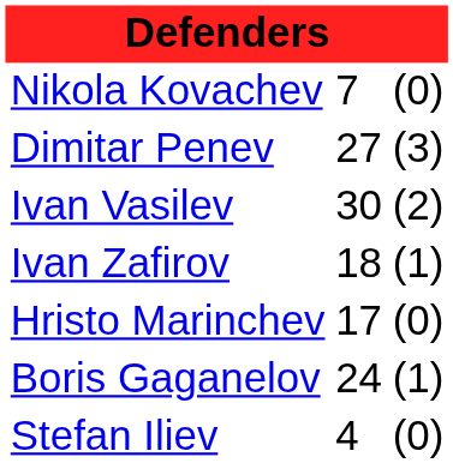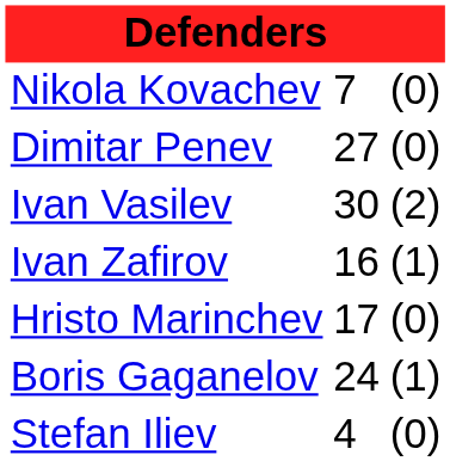 <table class="toccolours" border="0" cellpadding="2" cellspacing="0" align="left" style="margin:0.5em;">
 <tr>
 <th colspan="4" align="center" bgcolor="#FF2020"><span>Defenders</span></th>
 </tr>
 <tr>
 <td> <a href='#'>Nikola Kovachev</a></td>
 <td>7</td>
 <td>(0)</td>
 </tr>
 <tr>
 <td> <a href='#'>Dimitar Penev</a></td>
 <td>27</td>
-<td>(3)</td>
+<td>(0)</td>
 </tr>
 <tr>
 <td> <a href='#'>Ivan Vasilev</a></td>
 <td>30</td>
 <td>(2)</td>
 </tr>
 <tr>
 <td> <a href='#'>Ivan Zafirov</a></td>
-<td>18</td>
+<td>16</td>
 <td>(1)</td>
 </tr>
 <tr>
 <td> <a href='#'>Hristo Marinchev</a></td>
 <td>17</td>
 <td>(0)</td>
 </tr>
 <tr>
 <td> <a href='#'>Boris Gaganelov</a></td>
 <td>24</td>
 <td>(1)</td>
 </tr>
 <tr>
 <td> <a href='#'>Stefan Iliev</a></td>
 <td>4</td>
 <td>(0)</td>
 </tr>
 <tr>
 </tr>
 </table>
